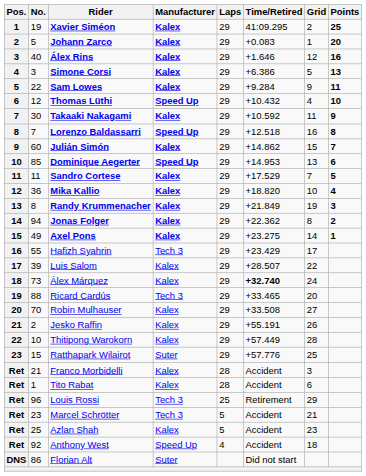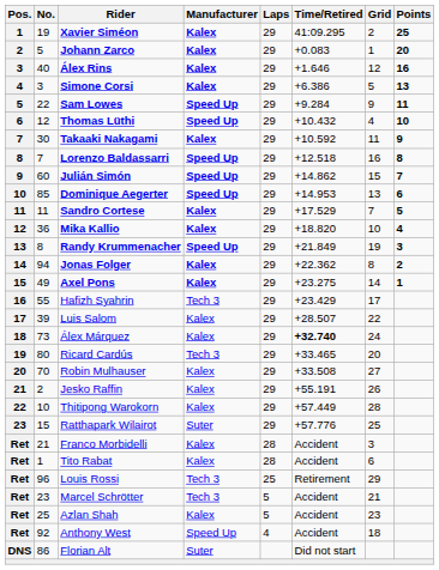 <table class="wikitable" style="font-size: 95%;">
 <tr>
 <th>Pos.</th>
 <th>No.</th>
 <th>Rider</th>
 <th>Manufacturer</th>
 <th>Laps</th>
 <th>Time/Retired</th>
 <th>Grid</th>
 <th>Points</th>
 </tr>
 <tr>
 <th>1</th>
 <td>19</td>
 <td> <strong><a href='#'>Xavier Siméon</a></strong></td>
 <td><strong><a href='#'>Kalex</a></strong></td>
 <td>29</td>
 <td>41:09.295</td>
 <td>2</td>
 <td><strong>25</strong></td>
 </tr>
 <tr>
 <th>2</th>
 <td>5</td>
 <td> <strong><a href='#'>Johann Zarco</a></strong></td>
 <td><strong><a href='#'>Kalex</a></strong></td>
 <td>29</td>
 <td>+0.083</td>
 <td>1</td>
 <td><strong>20</strong></td>
 </tr>
 <tr>
 <th>3</th>
 <td>40</td>
 <td> <strong><a href='#'>Álex Rins</a></strong></td>
 <td><strong><a href='#'>Kalex</a></strong></td>
 <td>29</td>
 <td>+1.646</td>
 <td>12</td>
 <td><strong>16</strong></td>
 </tr>
 <tr>
 <th>4</th>
 <td>3</td>
 <td> <strong><a href='#'>Simone Corsi</a></strong></td>
 <td><strong><a href='#'>Kalex</a></strong></td>
 <td>29</td>
 <td>+6.386</td>
 <td>5</td>
 <td><strong>13</strong></td>
 </tr>
 <tr>
 <th>5</th>
 <td>22</td>
 <td> <strong><a href='#'>Sam Lowes</a></strong></td>
-<td><strong><a href='#'>Kalex</a></strong></td>
+<td><strong><a href='#'>Speed Up</a></strong></td>
 <td>29</td>
 <td>+9.284</td>
 <td>9</td>
 <td><strong>11</strong></td>
 </tr>
 <tr>
 <th>6</th>
 <td>12</td>
 <td> <strong><a href='#'>Thomas Lüthi</a></strong></td>
 <td><strong><a href='#'>Speed Up</a></strong></td>
 <td>29</td>
 <td>+10.432</td>
 <td>4</td>
 <td><strong>10</strong></td>
 </tr>
 <tr>
 <th>7</th>
 <td>30</td>
 <td> <strong><a href='#'>Takaaki Nakagami</a></strong></td>
 <td><strong><a href='#'>Kalex</a></strong></td>
 <td>29</td>
 <td>+10.592</td>
 <td>11</td>
 <td><strong>9</strong></td>
 </tr>
 <tr>
 <th>8</th>
 <td>7</td>
 <td> <strong><a href='#'>Lorenzo Baldassarri</a></strong></td>
 <td><strong><a href='#'>Speed Up</a></strong></td>
 <td>29</td>
 <td>+12.518</td>
 <td>16</td>
 <td><strong>8</strong></td>
 </tr>
 <tr>
 <th>9</th>
 <td>60</td>
 <td> <strong><a href='#'>Julián Simón</a></strong></td>
-<td><strong><a href='#'>Kalex</a></strong></td>
+<td><strong><a href='#'>Speed Up</a></strong></td>
 <td>29</td>
 <td>+14.862</td>
 <td>15</td>
 <td><strong>7</strong></td>
 </tr>
 <tr>
 <th>10</th>
 <td>85</td>
 <td> <strong><a href='#'>Dominique Aegerter</a></strong></td>
 <td><strong><a href='#'>Speed Up</a></strong></td>
 <td>29</td>
 <td>+14.953</td>
 <td>13</td>
 <td><strong>6</strong></td>
 </tr>
 <tr>
 <th>11</th>
 <td>11</td>
 <td> <strong><a href='#'>Sandro Cortese</a></strong></td>
 <td><strong><a href='#'>Kalex</a></strong></td>
 <td>29</td>
 <td>+17.529</td>
 <td>7</td>
 <td><strong>5</strong></td>
 </tr>
 <tr>
 <th>12</th>
 <td>36</td>
 <td> <strong><a href='#'>Mika Kallio</a></strong></td>
 <td><strong><a href='#'>Kalex</a></strong></td>
 <td>29</td>
 <td>+18.820</td>
 <td>10</td>
 <td><strong>4</strong></td>
 </tr>
 <tr>
 <th>13</th>
 <td>8</td>
 <td> <strong><a href='#'>Randy Krummenacher</a></strong></td>
-<td><strong><a href='#'>Kalex</a></strong></td>
+<td><strong><a href='#'>Speed Up</a></strong></td>
 <td>29</td>
 <td>+21.849</td>
 <td>19</td>
 <td><strong>3</strong></td>
 </tr>
 <tr>
 <th>14</th>
 <td>94</td>
 <td> <strong><a href='#'>Jonas Folger</a></strong></td>
 <td><strong><a href='#'>Kalex</a></strong></td>
 <td>29</td>
 <td>+22.362</td>
 <td>8</td>
 <td><strong>2</strong></td>
 </tr>
 <tr>
 <th>15</th>
 <td>49</td>
 <td> <strong><a href='#'>Axel Pons</a></strong></td>
 <td><strong><a href='#'>Kalex</a></strong></td>
 <td>29</td>
 <td>+23.275</td>
 <td>14</td>
 <td><strong>1</strong></td>
 </tr>
 <tr>
 <th>16</th>
 <td>55</td>
 <td> <a href='#'>Hafizh Syahrin</a></td>
 <td><a href='#'>Tech 3</a></td>
 <td>29</td>
 <td>+23.429</td>
 <td>17</td>
 <td></td>
 </tr>
 <tr>
 <th>17</th>
 <td>39</td>
 <td> <a href='#'>Luis Salom</a></td>
 <td><a href='#'>Kalex</a></td>
 <td>29</td>
 <td>+28.507</td>
 <td>22</td>
 <td></td>
 </tr>
 <tr>
 <th>18</th>
 <td>73</td>
 <td> <a href='#'>Álex Márquez</a></td>
 <td><a href='#'>Kalex</a></td>
 <td>29</td>
 <td><strong>+32.740</strong></td>
 <td>24</td>
 <td></td>
 </tr>
 <tr>
 <th>19</th>
-<td>88</td>
+<td>80</td>
 <td> <a href='#'>Ricard Cardús</a></td>
 <td><a href='#'>Tech 3</a></td>
 <td>29</td>
 <td>+33.465</td>
 <td>20</td>
 <td></td>
 </tr>
 <tr>
 <th>20</th>
 <td>70</td>
 <td> <a href='#'>Robin Mulhauser</a></td>
 <td><a href='#'>Kalex</a></td>
 <td>29</td>
 <td>+33.508</td>
 <td>27</td>
 <td></td>
 </tr>
 <tr>
 <th>21</th>
 <td>2</td>
 <td> <a href='#'>Jesko Raffin</a></td>
 <td><a href='#'>Kalex</a></td>
 <td>29</td>
 <td>+55.191</td>
 <td>26</td>
 <td></td>
 </tr>
 <tr>
 <th>22</th>
 <td>10</td>
 <td> <a href='#'>Thitipong Warokorn</a></td>
 <td><a href='#'>Kalex</a></td>
 <td>29</td>
 <td>+57.449</td>
 <td>28</td>
 <td></td>
 </tr>
 <tr>
 <th>23</th>
 <td>15</td>
 <td> <a href='#'>Ratthapark Wilairot</a></td>
 <td><a href='#'>Suter</a></td>
 <td>29</td>
 <td>+57.776</td>
 <td>25</td>
 <td></td>
 </tr>
 <tr>
 <th>Ret</th>
 <td>21</td>
 <td> <a href='#'>Franco Morbidelli</a></td>
 <td><a href='#'>Kalex</a></td>
 <td>28</td>
 <td>Accident</td>
 <td>3</td>
 <td></td>
 </tr>
 <tr>
 <th>Ret</th>
 <td>1</td>
 <td> <a href='#'>Tito Rabat</a></td>
 <td><a href='#'>Kalex</a></td>
 <td>28</td>
 <td>Accident</td>
 <td>6</td>
 <td></td>
 </tr>
 <tr>
 <th>Ret</th>
 <td>96</td>
 <td> <a href='#'>Louis Rossi</a></td>
 <td><a href='#'>Tech 3</a></td>
 <td>25</td>
 <td>Retirement</td>
 <td>29</td>
 <td></td>
 </tr>
 <tr>
 <th>Ret</th>
 <td>23</td>
 <td> <a href='#'>Marcel Schrötter</a></td>
 <td><a href='#'>Tech 3</a></td>
 <td>5</td>
 <td>Accident</td>
 <td>21</td>
 <td></td>
 </tr>
 <tr>
 <th>Ret</th>
 <td>25</td>
 <td> <a href='#'>Azlan Shah</a></td>
 <td><a href='#'>Kalex</a></td>
 <td>5</td>
 <td>Accident</td>
 <td>23</td>
 <td></td>
 </tr>
 <tr>
 <th>Ret</th>
 <td>92</td>
 <td> <a href='#'>Anthony West</a></td>
 <td><a href='#'>Speed Up</a></td>
 <td>4</td>
 <td>Accident</td>
 <td>18</td>
 <td></td>
 </tr>
 <tr>
 <th>DNS</th>
 <td>86</td>
 <td> <a href='#'>Florian Alt</a></td>
 <td><a href='#'>Suter</a></td>
 <td></td>
 <td>Did not start</td>
 <td></td>
 <td></td>
 </tr>
 <tr>
 <th colspan=8></th>
 </tr>
 </table>
